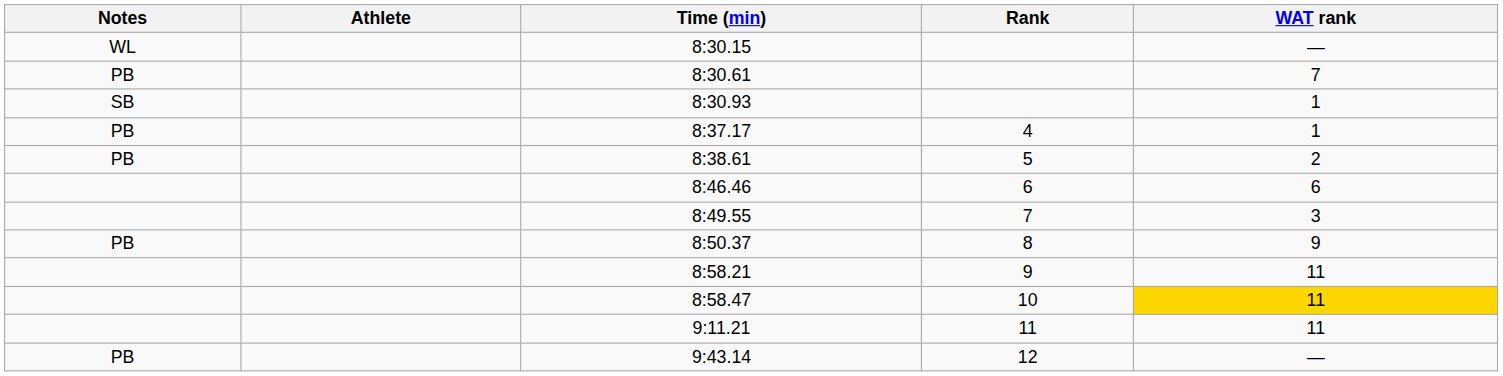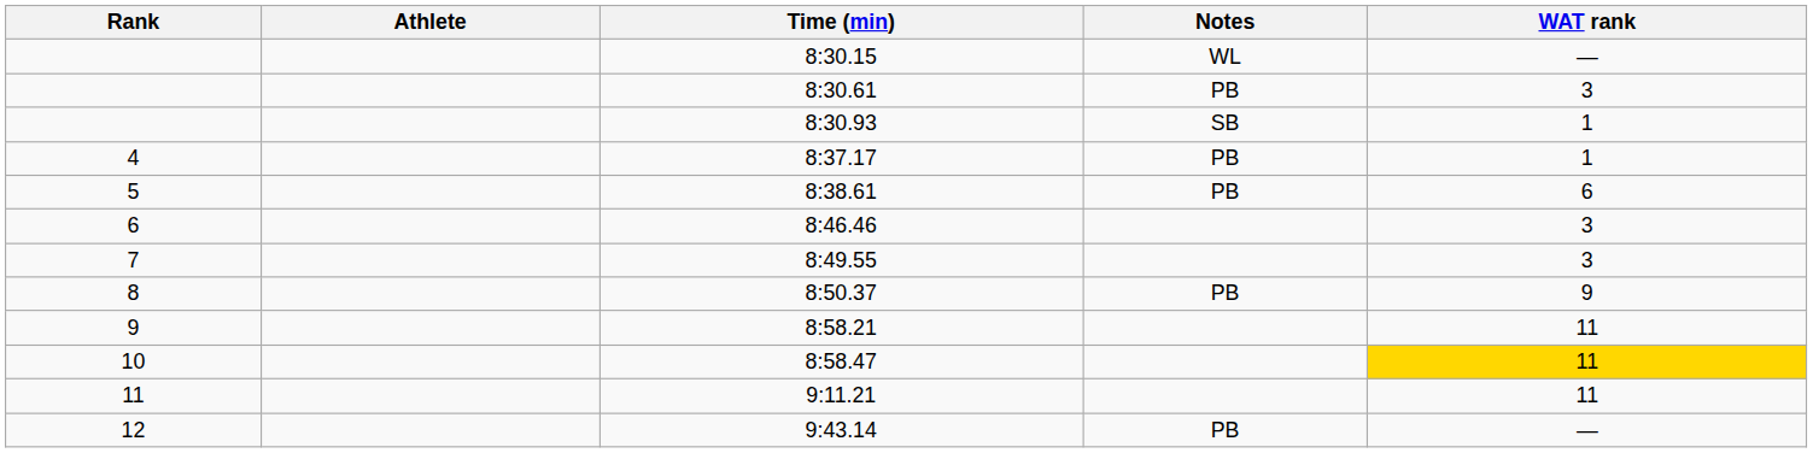 <table class="wikitable"  width=85%>
 <tr>
-<th>Notes</th>
+<th>Rank</th>
 <th>Athlete</th>
 <th>Time (<a href='#'>min</a>)</th>
-<th>Rank</th>
+<th>Notes</th>
 <th><a href='#'>WAT</a> rank</th>
-</tr>
-<tr align="center">
-<td>WL</td>
-<td align="left"></td>
-<td>8:30.15</td>
-<td></td>
-<td>—</td>
-</tr>
-<tr align="center">
-<td>PB</td>
-<td align="left"></td>
-<td>8:30.61</td>
-<td></td>
-<td>7</td>
-</tr>
-<tr align="center">
-<td>SB</td>
-<td align="left"></td>
-<td>8:30.93</td>
-<td></td>
-<td>1</td>
-</tr>
-<tr align="center">
-<td>PB</td>
-<td align="left"></td>
-<td>8:37.17</td>
-<td>4</td>
-<td>1</td>
-</tr>
-<tr align="center">
-<td>PB</td>
-<td align="left"></td>
-<td>8:38.61</td>
-<td>5</td>
-<td>2</td>
 </tr>
 <tr align="center">
 <td></td>
 <td align="left"></td>
-<td>8:46.46</td>
-<td>6</td>
-<td>6</td>
+<td>8:30.15</td>
+<td>WL</td>
+<td>—</td>
 </tr>
 <tr align="center">
 <td></td>
 <td align="left"></td>
-<td>8:49.55</td>
-<td>7</td>
+<td>8:30.61</td>
+<td>PB</td>
 <td>3</td>
-</tr>
-<tr align="center">
-<td>PB</td>
-<td align="left"></td>
-<td>8:50.37</td>
-<td>8</td>
-<td>9</td>
 </tr>
 <tr align="center">
 <td></td>
 <td align="left"></td>
+<td>8:30.93</td>
+<td>SB</td>
+<td>1</td>
+</tr>
+<tr align="center">
+<td>4</td>
+<td align="left"></td>
+<td>8:37.17</td>
+<td>PB</td>
+<td>1</td>
+</tr>
+<tr align="center">
+<td>5</td>
+<td align="left"></td>
+<td>8:38.61</td>
+<td>PB</td>
+<td>6</td>
+</tr>
+<tr align="center">
+<td>6</td>
+<td align="left"></td>
+<td>8:46.46</td>
+<td></td>
+<td>3</td>
+</tr>
+<tr align="center">
+<td>7</td>
+<td align="left"></td>
+<td>8:49.55</td>
+<td></td>
+<td>3</td>
+</tr>
+<tr align="center">
+<td>8</td>
+<td align="left"></td>
+<td>8:50.37</td>
+<td>PB</td>
+<td>9</td>
+</tr>
+<tr align="center">
+<td>9</td>
+<td align="left"></td>
 <td>8:58.21</td>
-<td>9</td>
+<td></td>
 <td>11</td>
 </tr>
 <tr align="center">
-<td></td>
+<td>10</td>
 <td align="left"></td>
 <td>8:58.47</td>
-<td>10</td>
+<td></td>
 <td style="background: gold;">11</td>
 </tr>
 <tr align="center">
-<td></td>
+<td>11</td>
 <td align="left"></td>
 <td>9:11.21</td>
-<td>11</td>
+<td></td>
 <td>11</td>
 </tr>
 <tr align="center">
-<td>PB</td>
+<td>12</td>
 <td align="left"></td>
 <td>9:43.14</td>
-<td>12</td>
+<td>PB</td>
 <td>—</td>
 </tr>
 </table>
